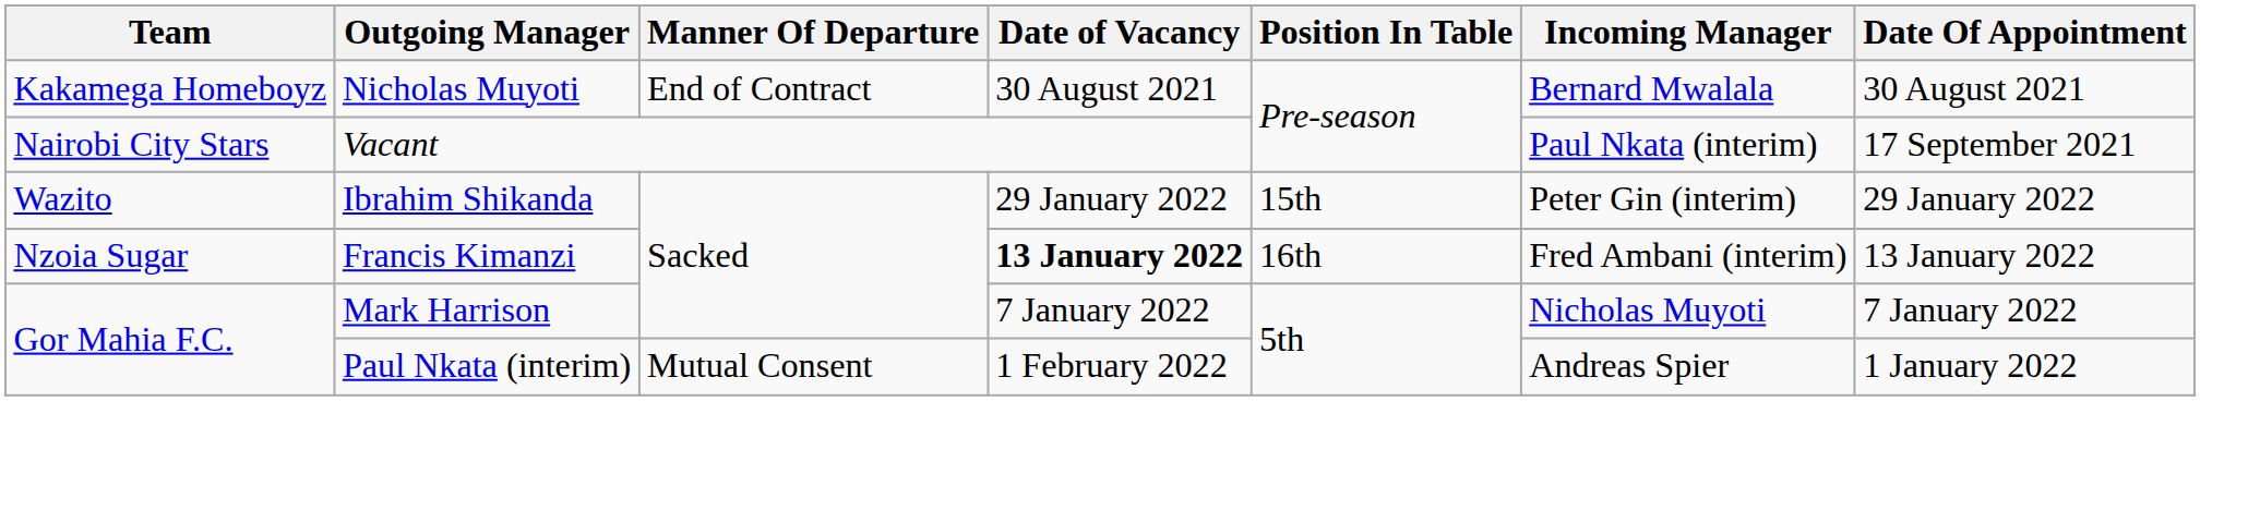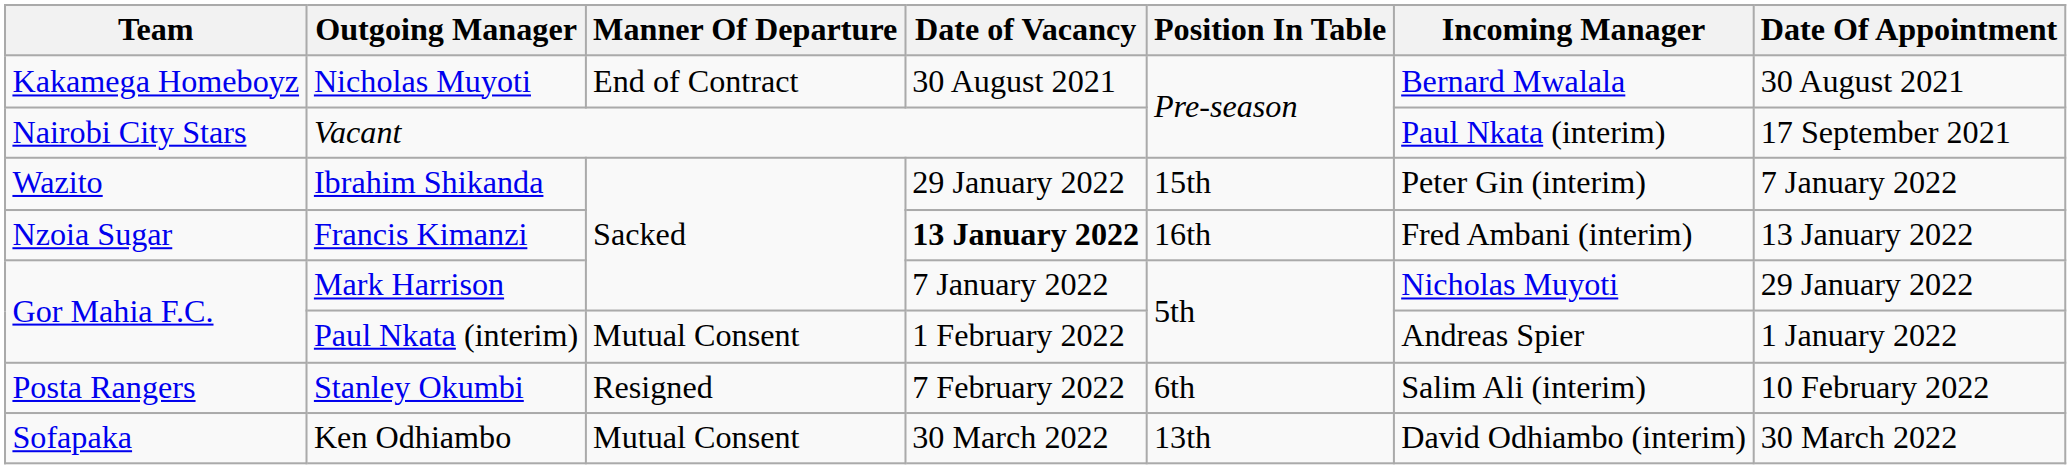 <table class="wikitable">
 <tr>
 <th>Team</th>
 <th>Outgoing Manager</th>
 <th>Manner Of Departure</th>
 <th>Date of Vacancy</th>
 <th>Position In Table</th>
 <th>Incoming Manager</th>
 <th>Date Of Appointment</th>
 </tr>
 <tr>
 <td><a href='#'>Kakamega Homeboyz</a></td>
 <td> <a href='#'>Nicholas Muyoti</a></td>
 <td>End of Contract</td>
 <td>30 August 2021</td>
 <td rowspan="2"><em>Pre-season</em></td>
 <td> <a href='#'>Bernard Mwalala</a></td>
 <td>30 August 2021</td>
 </tr>
 <tr>
 <td><a href='#'>Nairobi City Stars</a></td>
 <td colspan="3"><em>Vacant</em></td>
 <td> <a href='#'>Paul Nkata</a> (interim)</td>
 <td>17 September 2021</td>
 </tr>
 <tr>
 <td><a href='#'>Wazito</a></td>
 <td> <a href='#'>Ibrahim Shikanda</a></td>
 <td rowspan="3">Sacked</td>
 <td>29 January 2022</td>
 <td>15th</td>
 <td> Peter Gin (interim)</td>
-<td>29 January 2022</td>
+<td>7 January 2022</td>
 </tr>
 <tr>
 <td><a href='#'>Nzoia Sugar</a></td>
 <td> <a href='#'>Francis Kimanzi</a></td>
 <td><strong>13 January 2022</strong></td>
 <td>16th</td>
 <td> Fred Ambani (interim)</td>
 <td>13 January 2022</td>
 </tr>
 <tr>
 <td rowspan="2"><a href='#'>Gor Mahia F.C.</a></td>
 <td> <a href='#'>Mark Harrison</a></td>
 <td>7 January 2022</td>
 <td rowspan="2">5th</td>
 <td> <a href='#'>Nicholas Muyoti</a></td>
-<td>7 January 2022</td>
+<td>29 January 2022</td>
 </tr>
 <tr>
 <td> <a href='#'>Paul Nkata</a> (interim)</td>
 <td>Mutual Consent</td>
 <td>1 February 2022</td>
 <td> Andreas Spier</td>
 <td>1 January 2022</td>
 </tr>
+<tr>
+<td><a href='#'>Posta Rangers</a></td>
+<td> <a href='#'>Stanley Okumbi</a></td>
+<td>Resigned</td>
+<td>7 February 2022</td>
+<td>6th</td>
+<td> Salim Ali (interim)</td>
+<td>10 February 2022</td>
+</tr>
+<tr>
+<td><a href='#'>Sofapaka</a></td>
+<td> Ken Odhiambo</td>
+<td>Mutual Consent</td>
+<td>30 March 2022</td>
+<td>13th</td>
+<td> David Odhiambo (interim)</td>
+<td>30 March 2022</td>
+</tr>
 </table>
